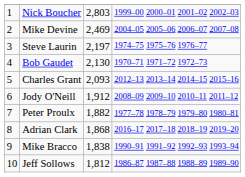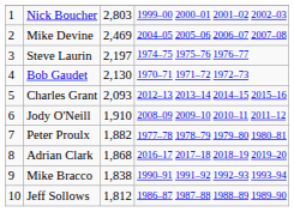 <table class="wikitable">
 <tr>
 </tr>
 <tr>
 <td>1</td>
 <td><a href='#'>Nick Boucher</a></td>
 <td>2,803</td>
 <td style="font-size:80%;"><a href='#'>1999–00</a> <a href='#'>2000–01</a> <a href='#'>2001–02</a> <a href='#'>2002–03</a></td>
 </tr>
 <tr>
 <td>2</td>
 <td>Mike Devine</td>
 <td>2,469</td>
 <td style="font-size:80%;"><a href='#'>2004–05</a> <a href='#'>2005–06</a> <a href='#'>2006–07</a> <a href='#'>2007–08</a></td>
 </tr>
 <tr>
 <td>3</td>
 <td>Steve Laurin</td>
 <td>2,197</td>
 <td style="font-size:80%;"><a href='#'>1974–75</a> <a href='#'>1975–76</a> <a href='#'>1976–77</a></td>
 </tr>
 <tr>
 <td>4</td>
 <td><a href='#'>Bob Gaudet</a></td>
 <td>2,130</td>
 <td style="font-size:80%;"><a href='#'>1970–71</a> <a href='#'>1971–72</a> <a href='#'>1972–73</a></td>
 </tr>
 <tr>
 <td>5</td>
 <td>Charles Grant</td>
 <td>2,093</td>
 <td style="font-size:80%;"><a href='#'>2012–13</a> <a href='#'>2013–14</a> <a href='#'>2014–15</a> <a href='#'>2015–16</a></td>
 </tr>
 <tr>
 <td>6</td>
 <td>Jody O'Neill</td>
-<td>1,912</td>
+<td>1,910</td>
 <td style="font-size:80%;"><a href='#'>2008–09</a> <a href='#'>2009–10</a> <a href='#'>2010–11</a> <a href='#'>2011–12</a></td>
 </tr>
 <tr>
 <td>7</td>
 <td>Peter Proulx</td>
 <td>1,882</td>
 <td style="font-size:80%;"><a href='#'>1977–78</a> <a href='#'>1978–79</a> <a href='#'>1979–80</a> <a href='#'>1980–81</a></td>
 </tr>
 <tr>
 <td>8</td>
 <td>Adrian Clark</td>
 <td>1,868</td>
 <td style="font-size:80%;"><a href='#'>2016–17</a> <a href='#'>2017–18</a> <a href='#'>2018–19</a> <a href='#'>2019–20</a></td>
 </tr>
 <tr>
 <td>9</td>
 <td>Mike Bracco</td>
 <td>1,838</td>
 <td style="font-size:80%;"><a href='#'>1990–91</a> <a href='#'>1991–92</a> <a href='#'>1992–93</a> <a href='#'>1993–94</a></td>
 </tr>
 <tr>
 <td>10</td>
 <td>Jeff Sollows</td>
 <td>1,812</td>
 <td style="font-size:80%;"><a href='#'>1986–87</a> <a href='#'>1987–88</a> <a href='#'>1988–89</a> <a href='#'>1989–90</a></td>
 </tr>
 </table>
